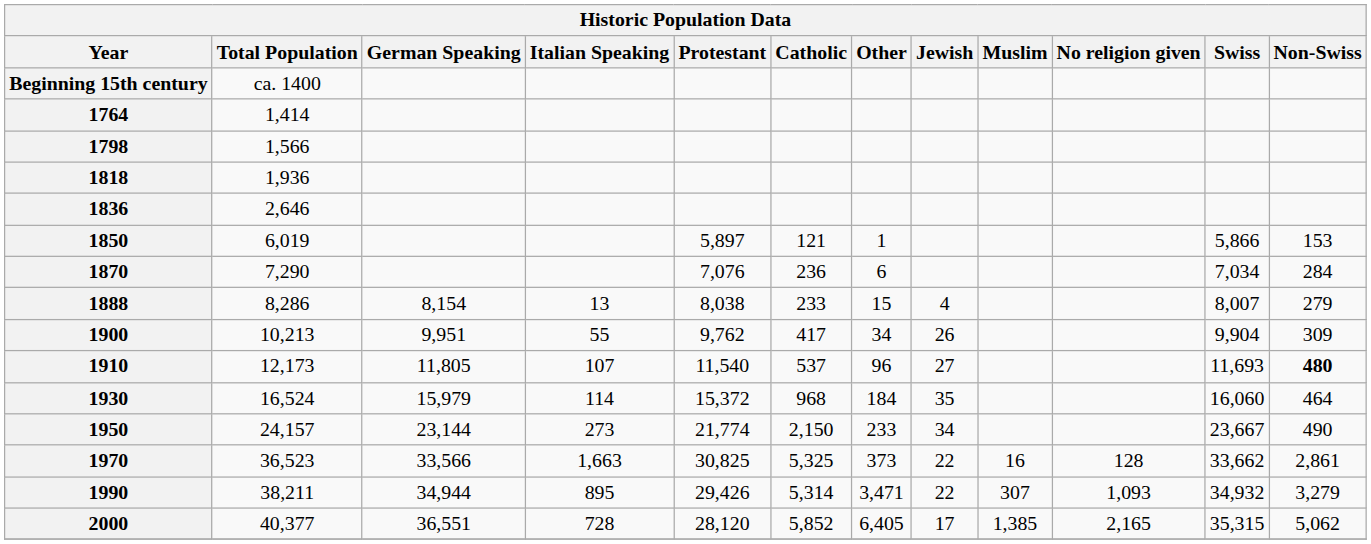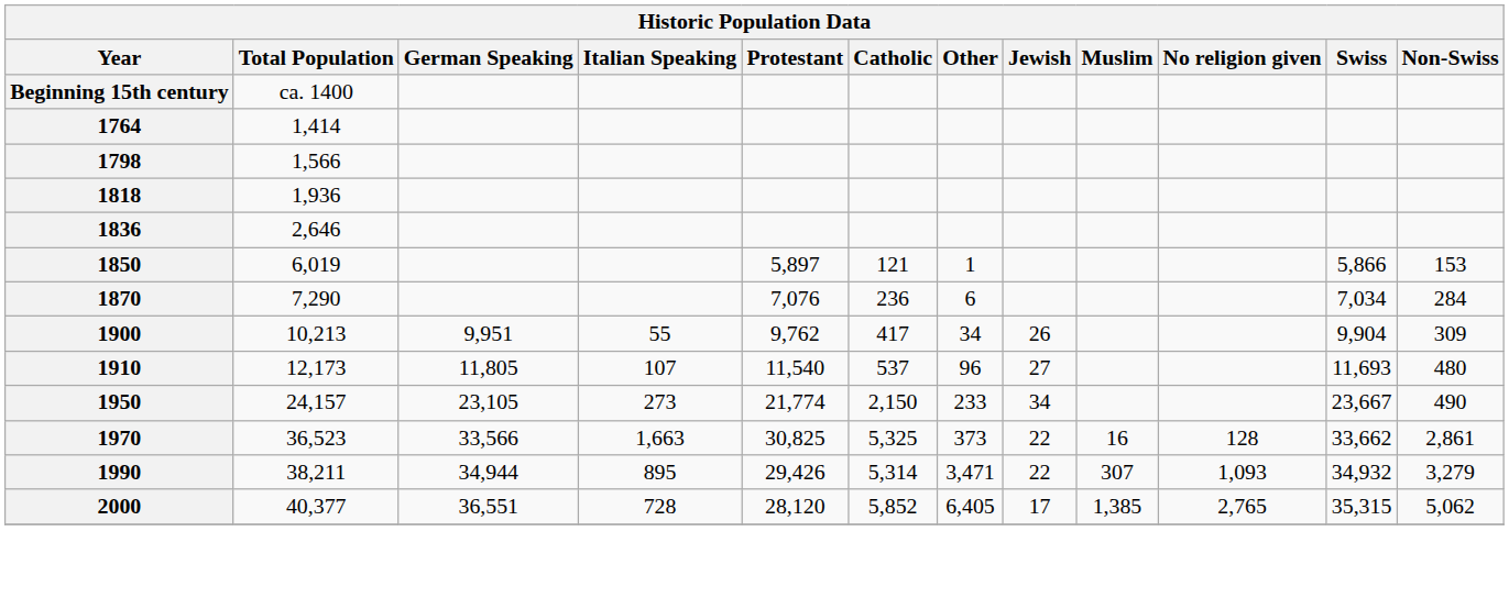 <table class="wikitable collapsible collapsed">
 <tr>
 <th colspan="12">Historic Population Data </th>
 </tr>
 <tr>
 <th>Year</th>
 <th>Total Population</th>
 <th>German Speaking</th>
 <th>Italian Speaking</th>
 <th>Protestant</th>
 <th>Catholic</th>
 <th>Other</th>
 <th>Jewish</th>
 <th>Muslim</th>
 <th>No religion given</th>
 <th>Swiss</th>
 <th>Non-Swiss</th>
 </tr>
 <tr>
 <th Scope="row">Beginning 15th century</th>
 <td align="center">ca. 1400</td>
 <td></td>
 <td></td>
 <td></td>
 <td></td>
 <td></td>
 <td></td>
 <td></td>
 <td></td>
 <td></td>
 <td></td>
 </tr>
 <tr>
 <th Scope="row">1764</th>
 <td align="center">1,414</td>
 <td></td>
 <td></td>
 <td></td>
 <td></td>
 <td></td>
 <td></td>
 <td></td>
 <td></td>
 <td></td>
 <td></td>
 </tr>
 <tr>
 <th Scope="row">1798</th>
 <td align="center">1,566</td>
 <td></td>
 <td></td>
 <td></td>
 <td></td>
 <td></td>
 <td></td>
 <td></td>
 <td></td>
 <td></td>
 <td></td>
 </tr>
 <tr>
 <th Scope="row">1818</th>
 <td align="center">1,936</td>
 <td></td>
 <td></td>
 <td></td>
 <td></td>
 <td></td>
 <td></td>
 <td></td>
 <td></td>
 <td></td>
 <td></td>
 </tr>
 <tr>
 <th Scope="row">1836</th>
 <td align="center">2,646</td>
 <td></td>
 <td></td>
 <td></td>
 <td></td>
 <td></td>
 <td></td>
 <td></td>
 <td></td>
 <td></td>
 <td></td>
 </tr>
 <tr>
 <th scope="row">1850</th>
 <td align="center">6,019</td>
 <td align="center"></td>
 <td align="center"></td>
 <td align="center">5,897</td>
 <td align="center">121</td>
 <td align="center">1</td>
 <td align="center"></td>
 <td align="center"></td>
 <td align="center"></td>
 <td align="center">5,866</td>
 <td align="center">153</td>
 </tr>
 <tr>
 <th scope="row">1870</th>
 <td align="center">7,290</td>
 <td align="center"></td>
 <td align="center"></td>
 <td align="center">7,076</td>
 <td align="center">236</td>
 <td align="center">6</td>
 <td align="center"></td>
 <td align="center"></td>
 <td align="center"></td>
 <td align="center">7,034</td>
 <td align="center">284</td>
 </tr>
 <tr>
-<th scope="row">1888</th>
-<td align="center">8,286</td>
-<td align="center">8,154</td>
-<td align="center">13</td>
-<td align="center">8,038</td>
-<td align="center">233</td>
-<td align="center">15</td>
-<td align="center">4</td>
-<td align="center"></td>
-<td align="center"></td>
-<td align="center">8,007</td>
-<td align="center">279</td>
-</tr>
-<tr>
 <th scope="row">1900</th>
 <td align="center">10,213</td>
 <td align="center">9,951</td>
 <td align="center">55</td>
 <td align="center">9,762</td>
 <td align="center">417</td>
 <td align="center">34</td>
 <td align="center">26</td>
 <td align="center"></td>
 <td align="center"></td>
 <td align="center">9,904</td>
 <td align="center">309</td>
 </tr>
 <tr>
 <th scope="row">1910</th>
 <td align="center">12,173</td>
 <td align="center">11,805</td>
 <td align="center">107</td>
 <td align="center">11,540</td>
 <td align="center">537</td>
 <td align="center">96</td>
 <td align="center">27</td>
 <td align="center"></td>
 <td align="center"></td>
 <td align="center">11,693</td>
-<td align="center"><strong>480</strong></td>
-</tr>
-<tr>
-<th scope="row">1930</th>
-<td align="center">16,524</td>
-<td align="center">15,979</td>
-<td align="center">114</td>
-<td align="center">15,372</td>
-<td align="center">968</td>
-<td align="center">184</td>
-<td align="center">35</td>
-<td align="center"></td>
-<td align="center"></td>
-<td align="center">16,060</td>
-<td align="center">464</td>
+<td align="center">480</td>
 </tr>
 <tr>
 <th scope="row">1950</th>
 <td align="center">24,157</td>
-<td align="center">23,144</td>
+<td align="center">23,105</td>
 <td align="center">273</td>
 <td align="center">21,774</td>
 <td align="center">2,150</td>
 <td align="center">233</td>
 <td align="center">34</td>
 <td align="center"></td>
 <td align="center"></td>
 <td align="center">23,667</td>
 <td align="center">490</td>
 </tr>
 <tr>
 <th scope="row">1970</th>
 <td align="center">36,523</td>
 <td align="center">33,566</td>
 <td align="center">1,663</td>
 <td align="center">30,825</td>
 <td align="center">5,325</td>
 <td align="center">373</td>
 <td align="center">22</td>
 <td align="center">16</td>
 <td align="center">128</td>
 <td align="center">33,662</td>
 <td align="center">2,861</td>
 </tr>
 <tr>
 <th scope="row">1990</th>
 <td align="center">38,211</td>
 <td align="center">34,944</td>
 <td align="center">895</td>
 <td align="center">29,426</td>
 <td align="center">5,314</td>
 <td align="center">3,471</td>
 <td align="center">22</td>
 <td align="center">307</td>
 <td align="center">1,093</td>
 <td align="center">34,932</td>
 <td align="center">3,279</td>
 </tr>
 <tr>
 <th scope="row">2000</th>
 <td align="center">40,377</td>
 <td align="center">36,551</td>
 <td align="center">728</td>
 <td align="center">28,120</td>
 <td align="center">5,852</td>
 <td align="center">6,405</td>
 <td align="center">17</td>
 <td align="center">1,385</td>
-<td align="center">2,165</td>
+<td align="center">2,765</td>
 <td align="center">35,315</td>
 <td align="center">5,062</td>
 </tr>
 <tr>
 </tr>
 </table>
